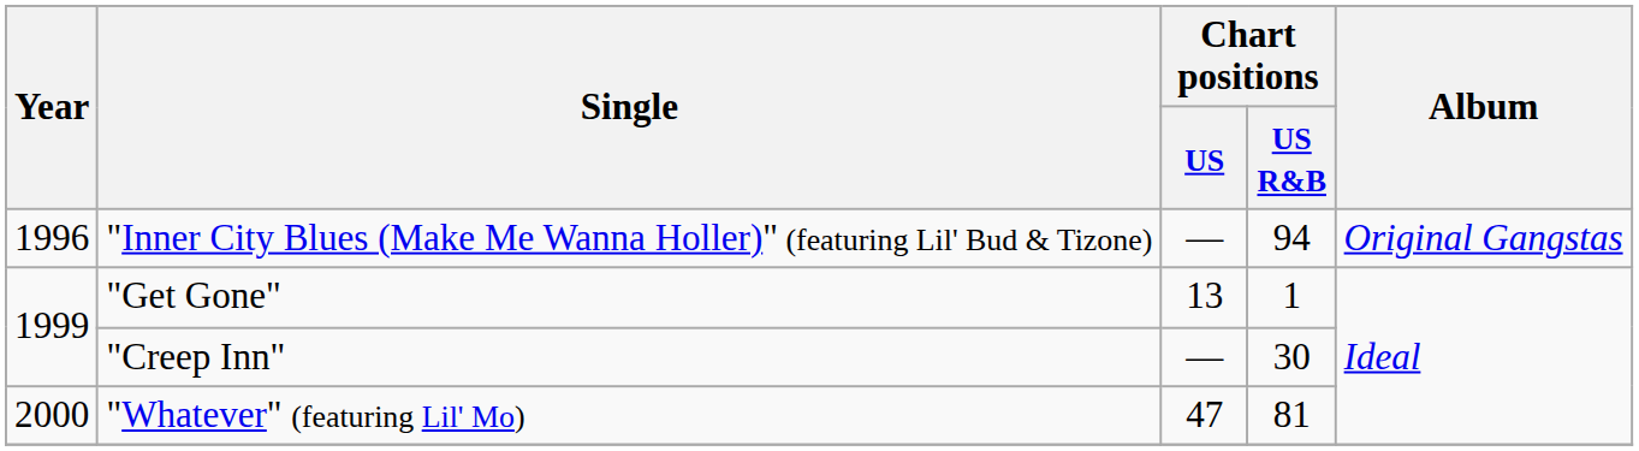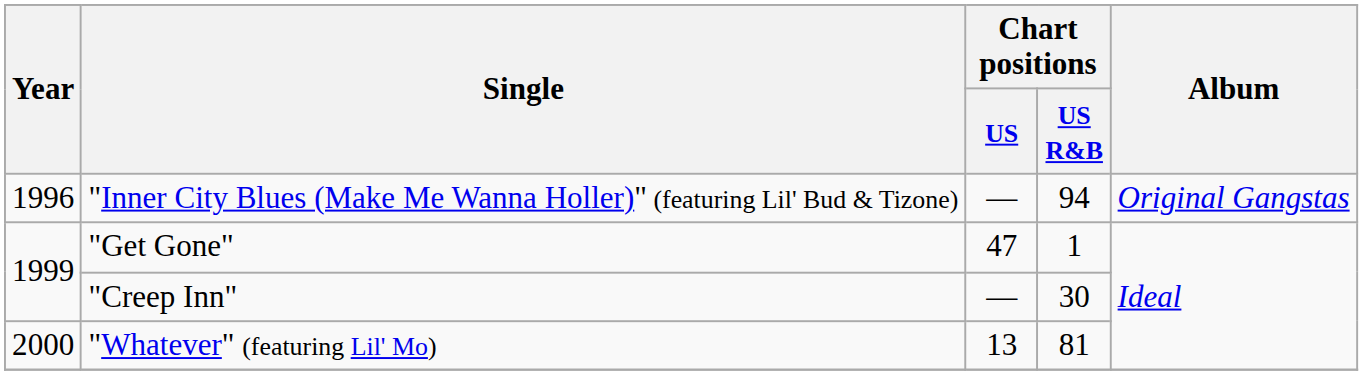 <table class="wikitable">
 <tr>
 <th rowspan="2">Year</th>
 <th rowspan="2">Single</th>
 <th colspan="2">Chart positions</th>
 <th rowspan="2">Album</th>
 </tr>
 <tr>
 <th width="30"><small><a href='#'>US</a></small></th>
 <th width="30"><small><a href='#'>US R&B</a></small></th>
 </tr>
 <tr>
 <td rowspan="1">1996</td>
 <td>"<a href='#'>Inner City Blues (Make Me Wanna Holler)</a>"<small> (featuring Lil' Bud & Tizone)</small></td>
 <td align="center">—</td>
 <td align="center">94</td>
 <td rowspan="1"><em><a href='#'>Original Gangstas</a></em></td>
 </tr>
 <tr>
 <td rowspan="2">1999</td>
 <td>"Get Gone"</td>
-<td align="center">13</td>
+<td align="center">47</td>
 <td align="center">1</td>
 <td rowspan="3"><em><a href='#'>Ideal</a></em></td>
 </tr>
 <tr>
 <td>"Creep Inn"</td>
 <td align="center">—</td>
 <td align="center">30</td>
 </tr>
 <tr>
 <td rowspan="1">2000</td>
 <td>"<a href='#'>Whatever</a>" <small>(featuring <a href='#'>Lil' Mo</a>)</small></td>
-<td align="center">47</td>
+<td align="center">13</td>
 <td align="center">81</td>
 </tr>
 <tr>
 </tr>
 </table>
